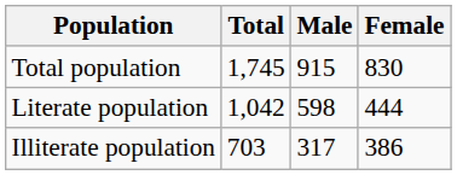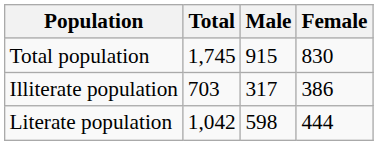 <table class="wikitable">
 <tr>
 <th>Population</th>
 <th>Total</th>
 <th>Male</th>
 <th>Female</th>
 </tr>
 <tr>
 <td>Total population</td>
 <td>1,745</td>
 <td>915</td>
 <td>830</td>
 </tr>
 <tr>
+<td>Illiterate population</td>
+<td>703</td>
+<td>317</td>
+<td>386</td>
+</tr>
+<tr>
 <td>Literate population</td>
 <td>1,042</td>
 <td>598</td>
 <td>444</td>
 </tr>
-<tr>
-<td>Illiterate population</td>
-<td>703</td>
-<td>317</td>
-<td>386</td>
-</tr>
 </table>
